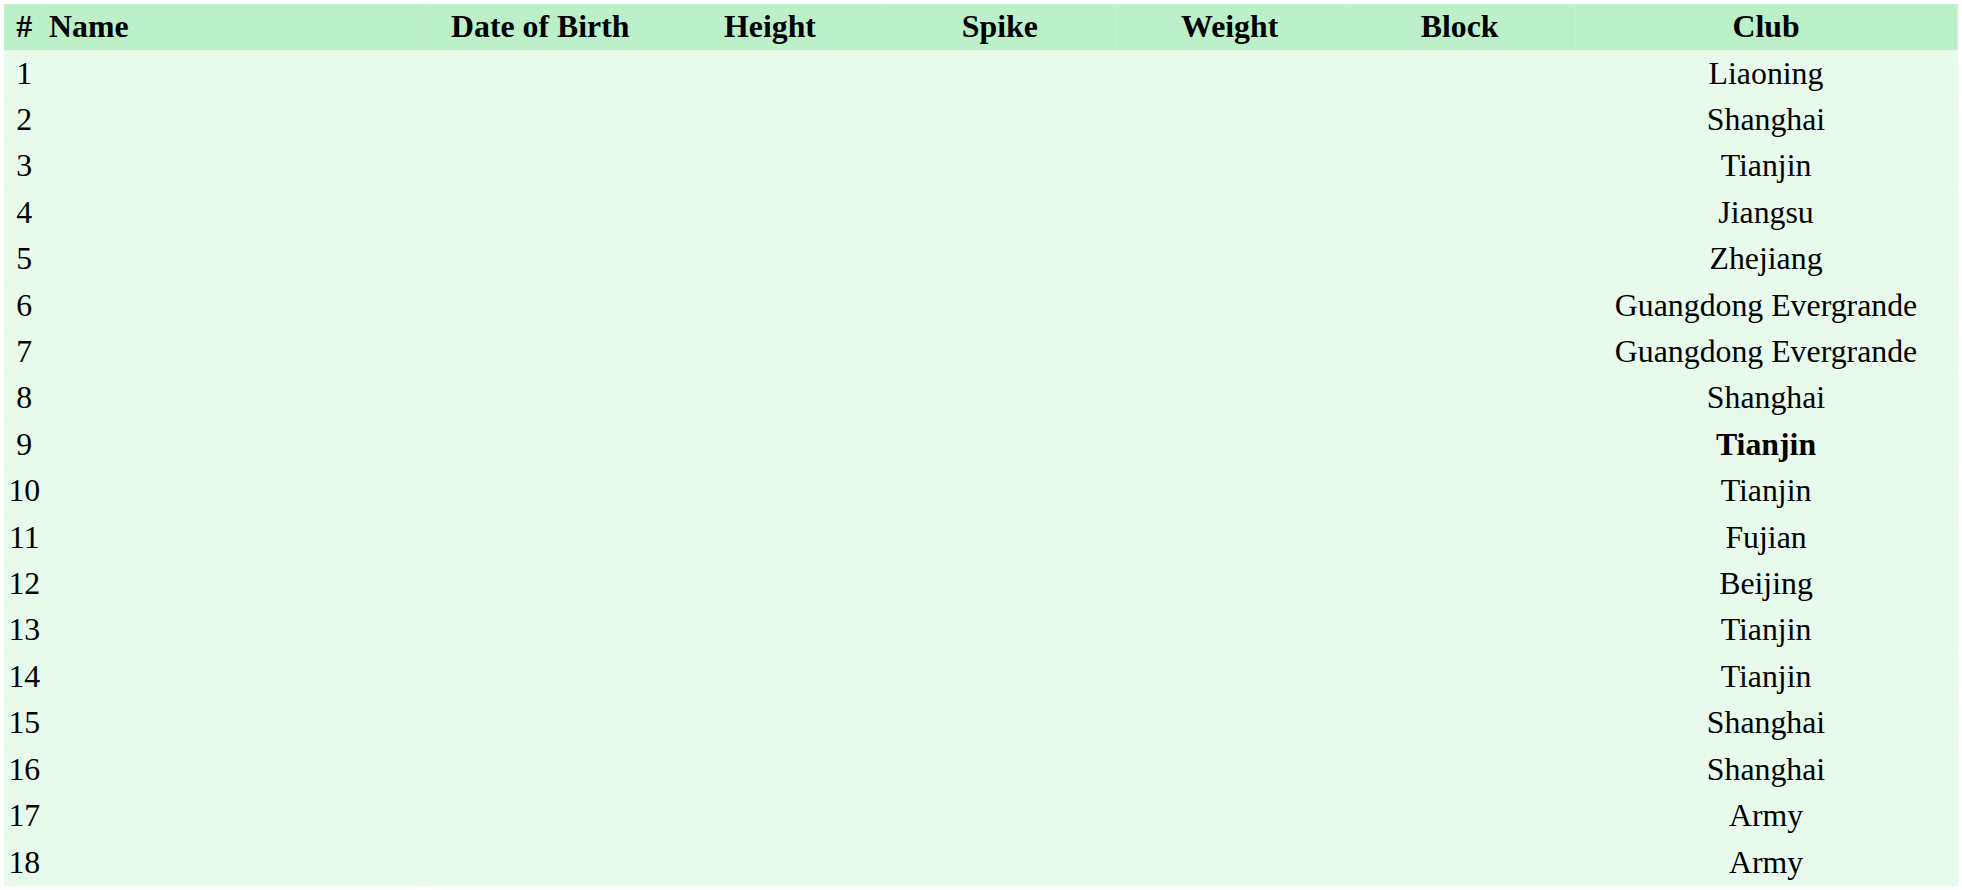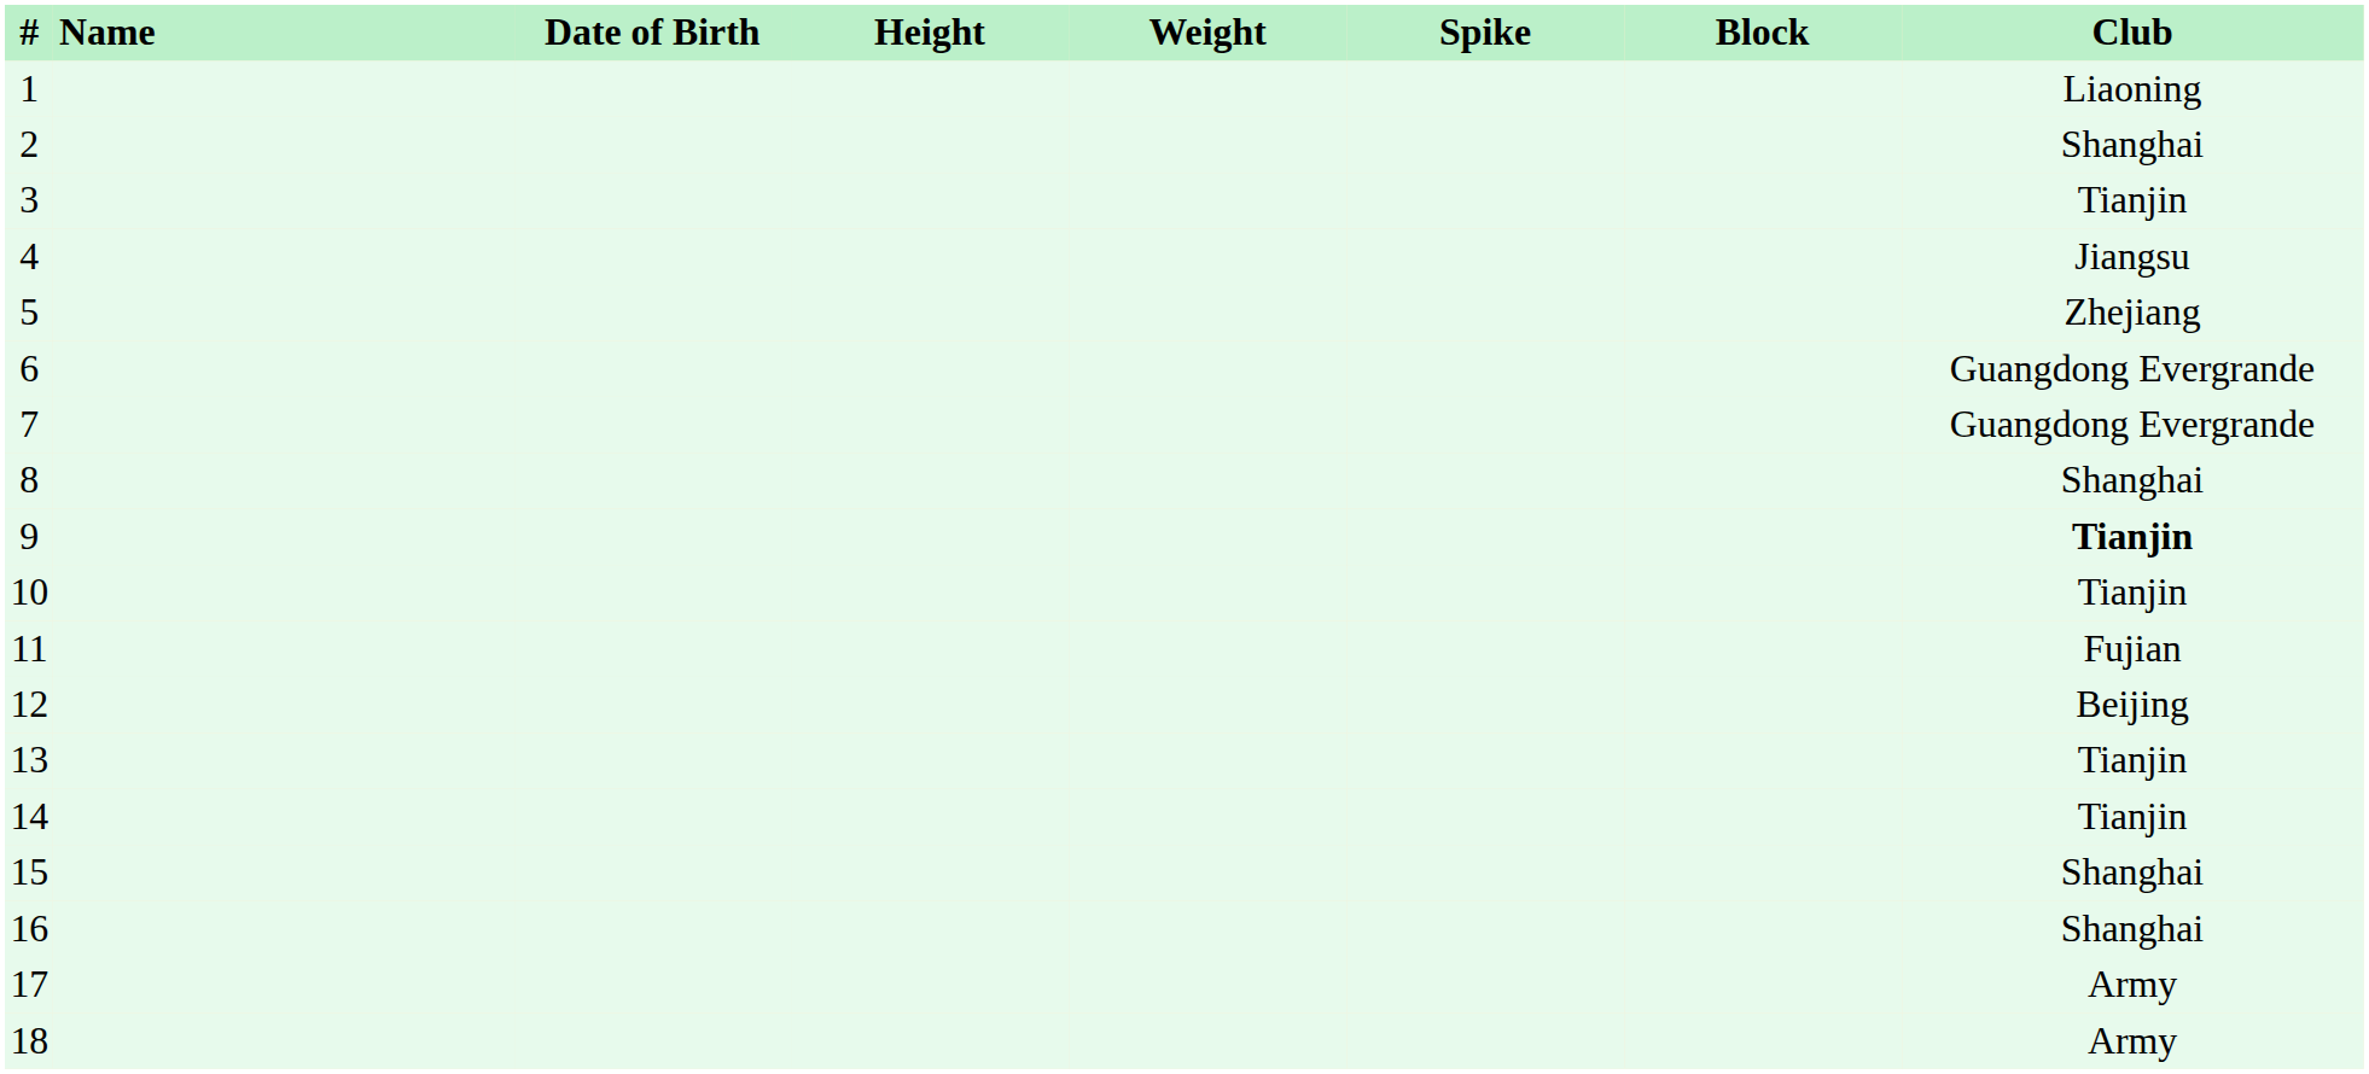 <table border=0 cellpadding=2 cellspacing=0  |- bgcolor=#FFECCE style="text-align:center; font-size:90%; width:100%">
 <tr bgcolor=#BBF0C9>
 <th>#</th>
 <th align=left width=20%>Name</th>
 <th width=12%>Date of Birth</th>
 <th width=12%>Height</th>
+<th width=12%>Weight</th>
 <th width=12%>Spike</th>
-<th width=12%>Weight</th>
 <th width=12%>Block</th>
 <th width=20%>Club</th>
 </tr>
 <tr bgcolor=#E7FAEC>
 <td>1</td>
 <td align=left></td>
 <td align=right></td>
 <td></td>
 <td></td>
 <td></td>
 <td></td>
 <td>Liaoning</td>
 </tr>
 <tr bgcolor=#E7FAEC>
 <td>2</td>
 <td align=left></td>
 <td align=right></td>
 <td></td>
 <td></td>
 <td></td>
 <td></td>
 <td>Shanghai</td>
 </tr>
 <tr bgcolor=#E7FAEC>
 <td>3</td>
 <td align=left></td>
 <td align=right></td>
 <td></td>
 <td></td>
 <td></td>
 <td></td>
 <td>Tianjin</td>
 </tr>
 <tr bgcolor=#E7FAEC>
 <td>4</td>
 <td align=left></td>
 <td align=right></td>
 <td></td>
 <td></td>
 <td></td>
 <td></td>
 <td>Jiangsu</td>
 </tr>
 <tr bgcolor=#E7FAEC>
 <td>5</td>
 <td align=left></td>
 <td align=right></td>
 <td></td>
 <td></td>
 <td></td>
 <td></td>
 <td>Zhejiang</td>
 </tr>
 <tr bgcolor=#E7FAEC>
 <td>6</td>
 <td align=left></td>
 <td align=right></td>
 <td></td>
 <td></td>
 <td></td>
 <td></td>
 <td>Guangdong Evergrande</td>
 </tr>
 <tr bgcolor=#E7FAEC>
 <td>7</td>
 <td align=left></td>
 <td align=right></td>
 <td></td>
 <td></td>
 <td></td>
 <td></td>
 <td>Guangdong Evergrande</td>
 </tr>
 <tr bgcolor=#E7FAEC>
 <td>8</td>
 <td align=left></td>
 <td align=right></td>
 <td></td>
 <td></td>
 <td></td>
 <td></td>
 <td>Shanghai</td>
 </tr>
 <tr bgcolor=#E7FAEC>
 <td>9</td>
 <td align=left></td>
 <td align=right></td>
 <td></td>
 <td></td>
 <td></td>
 <td></td>
 <td><strong>Tianjin</strong></td>
 </tr>
 <tr bgcolor=#E7FAEC>
 <td>10</td>
 <td align=left></td>
 <td align=right></td>
 <td></td>
 <td></td>
 <td></td>
 <td></td>
 <td>Tianjin</td>
 </tr>
 <tr bgcolor=#E7FAEC>
 <td>11</td>
 <td align=left></td>
 <td align=right></td>
 <td></td>
 <td></td>
 <td></td>
 <td></td>
 <td>Fujian</td>
 </tr>
 <tr bgcolor=#E7FAEC>
 <td>12</td>
 <td align=left></td>
 <td align=right></td>
 <td></td>
 <td></td>
 <td></td>
 <td></td>
 <td>Beijing</td>
 </tr>
 <tr bgcolor=#E7FAEC>
 <td>13</td>
 <td align=left></td>
 <td align=right></td>
 <td></td>
 <td></td>
 <td></td>
 <td></td>
 <td>Tianjin</td>
 </tr>
 <tr bgcolor=#E7FAEC>
 <td>14</td>
 <td align=left></td>
 <td align=right></td>
 <td></td>
 <td></td>
 <td></td>
 <td></td>
 <td>Tianjin</td>
 </tr>
 <tr bgcolor=#E7FAEC>
 <td>15</td>
 <td align=left></td>
 <td align=right></td>
 <td></td>
 <td></td>
 <td></td>
 <td></td>
 <td>Shanghai</td>
 </tr>
 <tr bgcolor=#E7FAEC>
 <td>16</td>
 <td align=left></td>
 <td align=right></td>
 <td></td>
 <td></td>
 <td></td>
 <td></td>
 <td>Shanghai</td>
 </tr>
 <tr bgcolor=#E7FAEC>
 <td>17</td>
 <td align=left></td>
 <td align=right></td>
 <td></td>
 <td></td>
 <td></td>
 <td></td>
 <td>Army</td>
 </tr>
 <tr bgcolor=#E7FAEC>
 <td>18</td>
 <td align=left></td>
 <td align=right></td>
 <td></td>
 <td></td>
 <td></td>
 <td></td>
 <td>Army</td>
 </tr>
 </table>
